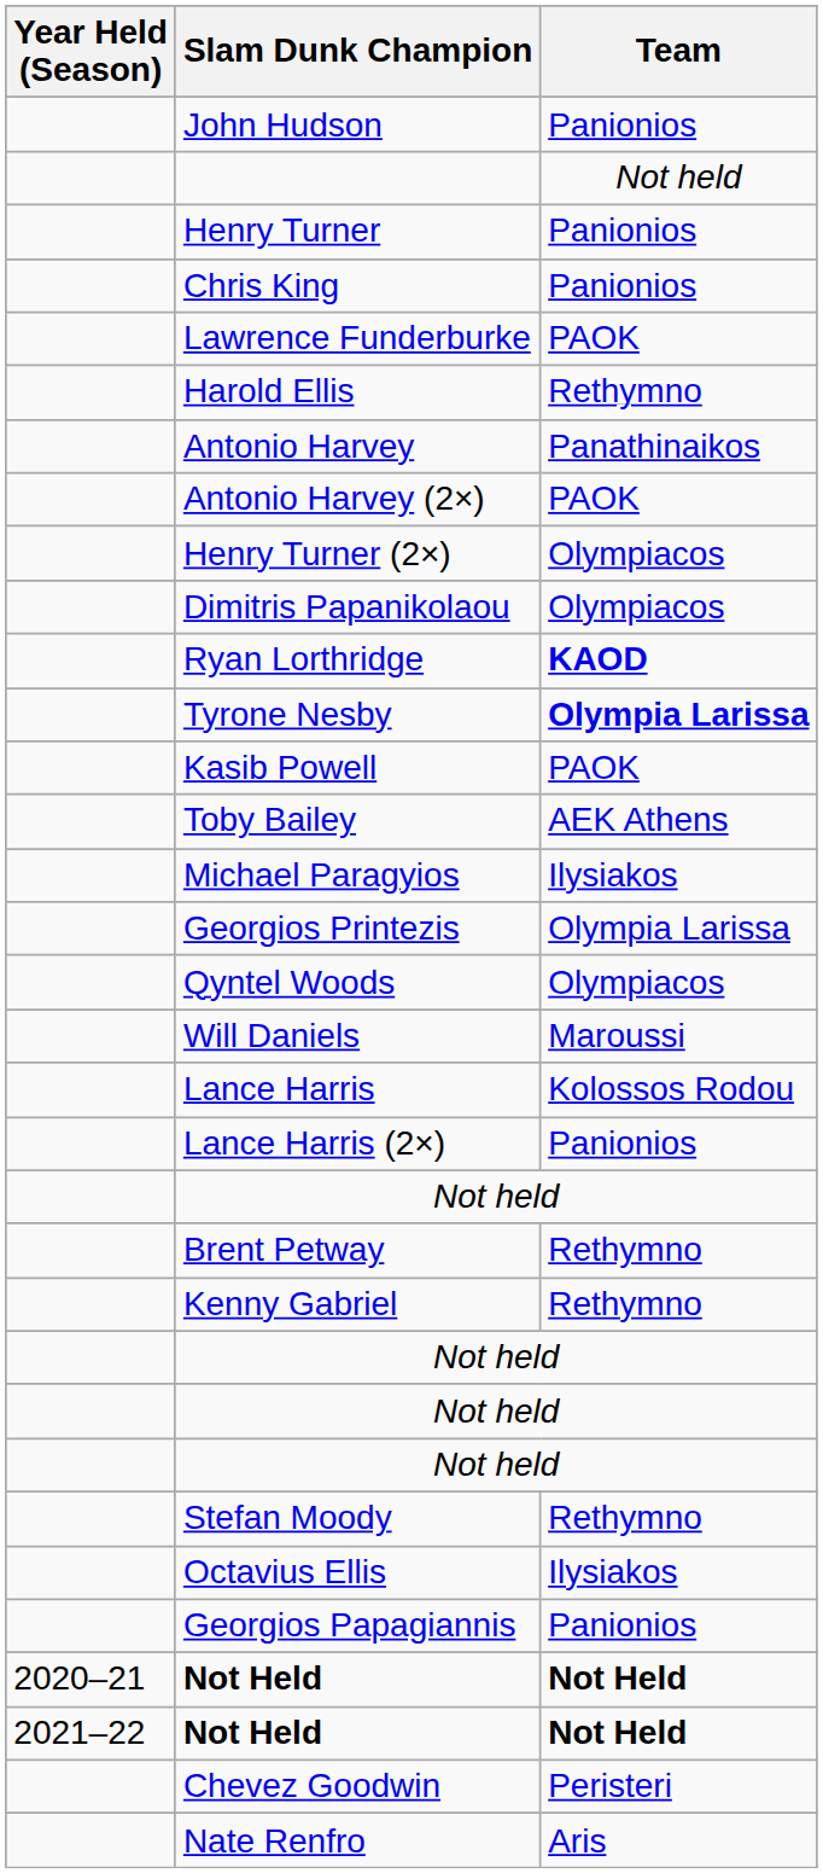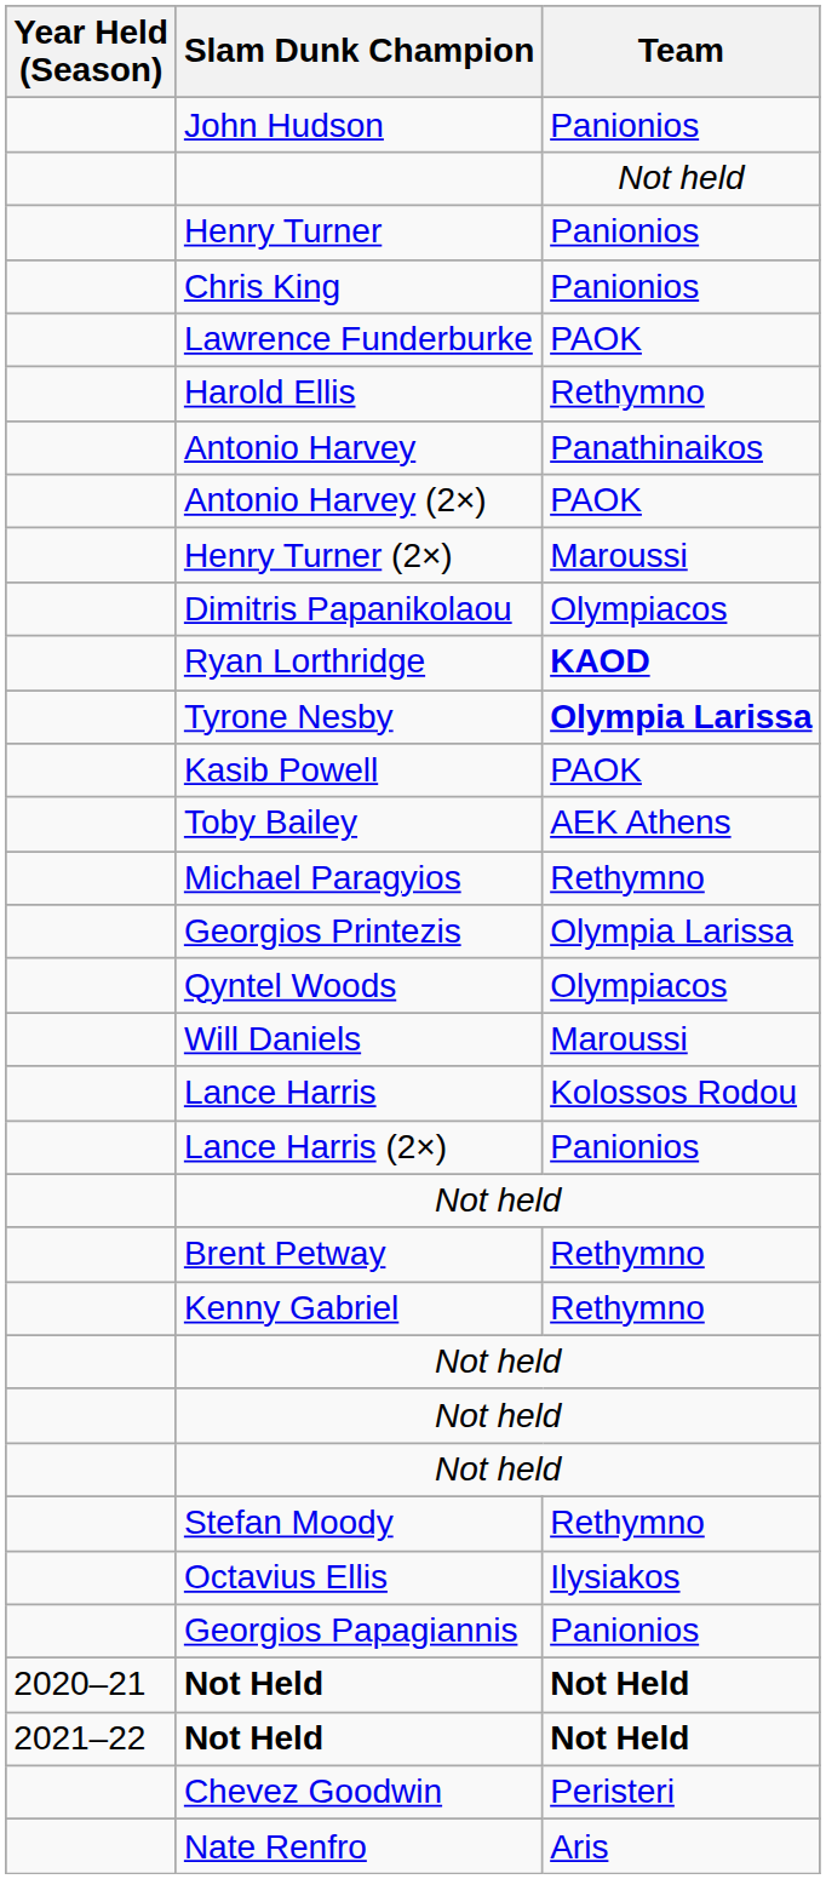 <table class="wikitable">
 <tr>
 <th>Year Held <br>(Season)</th>
 <th>Slam Dunk Champion</th>
 <th>Team</th>
 </tr>
 <tr>
 <td></td>
 <td> <a href='#'>John Hudson</a></td>
 <td><a href='#'>Panionios</a></td>
 </tr>
 <tr>
 <td></td>
 <td><div></div></td>
 <td colspan="2" align="center"><em>Not held</em></td>
 </tr>
 <tr>
 <td></td>
 <td> <a href='#'>Henry Turner</a></td>
 <td><a href='#'>Panionios</a></td>
 </tr>
 <tr>
 <td></td>
 <td> <a href='#'>Chris King</a></td>
 <td><a href='#'>Panionios</a></td>
 </tr>
 <tr>
 <td></td>
 <td> <a href='#'>Lawrence Funderburke</a></td>
 <td><a href='#'>PAOK</a></td>
 </tr>
 <tr>
 <td></td>
 <td> <a href='#'>Harold Ellis</a></td>
 <td><a href='#'>Rethymno</a></td>
 </tr>
 <tr>
 <td></td>
 <td> <a href='#'>Antonio Harvey</a></td>
 <td><a href='#'>Panathinaikos</a></td>
 </tr>
 <tr>
 <td></td>
 <td> <a href='#'>Antonio Harvey</a> (2×)</td>
 <td><a href='#'>PAOK</a></td>
 </tr>
 <tr>
 <td></td>
 <td> <a href='#'>Henry Turner</a> (2×)</td>
-<td><a href='#'>Olympiacos</a></td>
+<td><a href='#'>Maroussi</a></td>
 </tr>
 <tr>
 <td></td>
 <td> <a href='#'>Dimitris Papanikolaou</a></td>
 <td><a href='#'>Olympiacos</a></td>
 </tr>
 <tr>
 <td></td>
 <td> <a href='#'>Ryan Lorthridge</a></td>
 <td><strong><a href='#'>KAOD</a></strong></td>
 </tr>
 <tr>
 <td></td>
 <td> <a href='#'>Tyrone Nesby</a></td>
 <td><strong><a href='#'>Olympia Larissa</a></strong></td>
 </tr>
 <tr>
 <td></td>
 <td> <a href='#'>Kasib Powell</a></td>
 <td><a href='#'>PAOK</a></td>
 </tr>
 <tr>
 <td></td>
 <td> <a href='#'>Toby Bailey</a></td>
 <td><a href='#'>AEK Athens</a></td>
 </tr>
 <tr>
 <td></td>
 <td> <a href='#'>Michael Paragyios</a></td>
-<td><a href='#'>Ilysiakos</a></td>
+<td><a href='#'>Rethymno</a></td>
 </tr>
 <tr>
 <td></td>
 <td> <a href='#'>Georgios Printezis</a></td>
 <td><a href='#'>Olympia Larissa</a></td>
 </tr>
 <tr>
 <td></td>
 <td> <a href='#'>Qyntel Woods</a></td>
 <td><a href='#'>Olympiacos</a></td>
 </tr>
 <tr>
 <td></td>
 <td> <a href='#'>Will Daniels</a></td>
 <td><a href='#'>Maroussi</a></td>
 </tr>
 <tr>
 <td></td>
 <td> <a href='#'>Lance Harris</a></td>
 <td><a href='#'>Kolossos Rodou</a></td>
 </tr>
 <tr>
 <td></td>
 <td> <a href='#'>Lance Harris</a> (2×)</td>
 <td><a href='#'>Panionios</a></td>
 </tr>
 <tr>
 <td> <div></div></td>
 <td colspan="2" align="center"><em>Not held</em></td>
 </tr>
 <tr>
 <td></td>
 <td> <a href='#'>Brent Petway</a></td>
 <td><a href='#'>Rethymno</a></td>
 </tr>
 <tr>
 <td></td>
 <td> <a href='#'>Kenny Gabriel</a></td>
 <td><a href='#'>Rethymno</a></td>
 </tr>
 <tr>
 <td> <div></div></td>
 <td colspan="2" align="center"><em>Not held</em></td>
 </tr>
 <tr>
 <td> <div></div></td>
 <td colspan="2" align="center"><em>Not held</em></td>
 </tr>
 <tr>
 <td> <div></div></td>
 <td colspan="2" align="center"><em>Not held</em></td>
 </tr>
 <tr>
 <td></td>
 <td> <a href='#'>Stefan Moody</a></td>
 <td><a href='#'>Rethymno</a></td>
 </tr>
 <tr>
 <td></td>
 <td> <a href='#'>Octavius Ellis</a></td>
 <td><a href='#'>Ilysiakos</a></td>
 </tr>
 <tr>
 <td></td>
 <td> <a href='#'>Georgios Papagiannis</a></td>
 <td><a href='#'>Panionios</a></td>
 </tr>
 <tr>
 <td>2020–21</td>
 <td><div><strong>Not Held</strong></div></td>
 <td><div><strong>Not Held</strong></div></td>
 </tr>
 <tr>
 <td>2021–22</td>
 <td><div><strong>Not Held</strong></div></td>
 <td><div><strong>Not Held</strong></div></td>
 </tr>
 <tr>
 <td></td>
 <td> <a href='#'>Chevez Goodwin</a></td>
 <td><a href='#'>Peristeri</a></td>
 </tr>
 <tr>
 <td></td>
 <td> <a href='#'>Nate Renfro</a></td>
 <td><a href='#'>Aris</a></td>
 </tr>
 </table>
